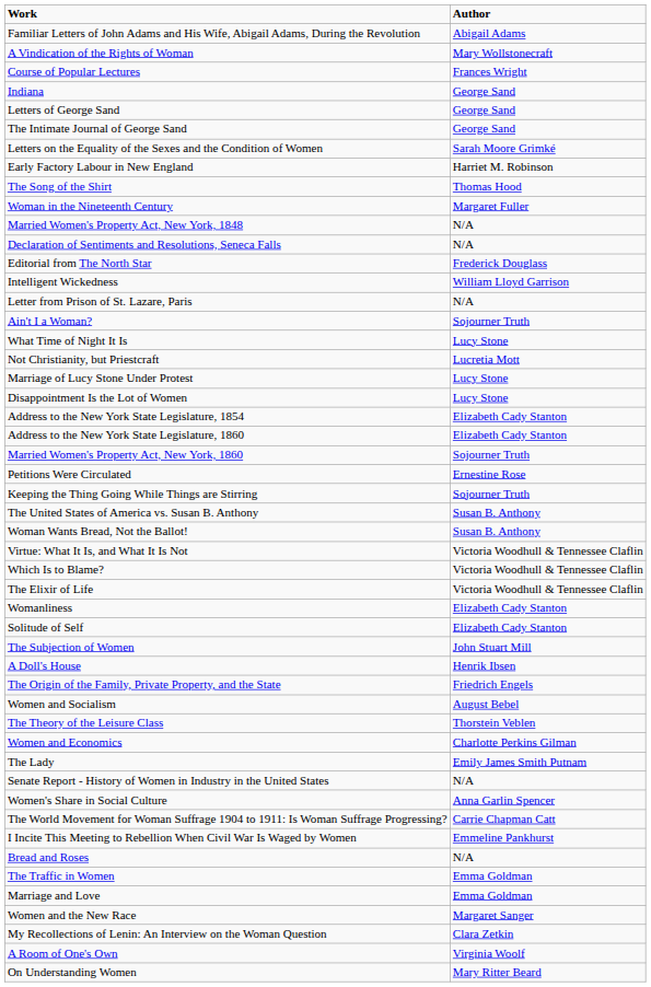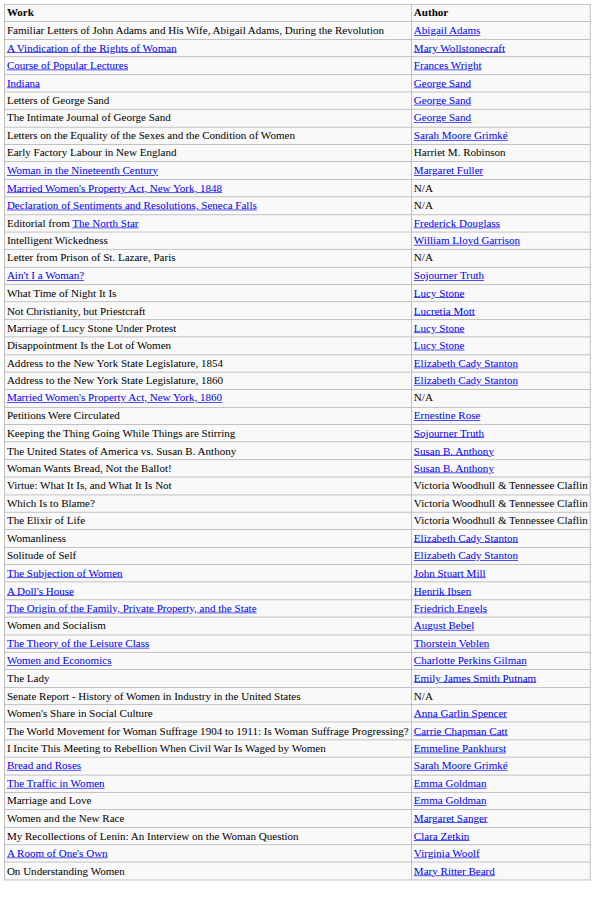 <table class="wikitable">
 <tr>
 <td><strong>Work</strong></td>
 <td><strong>Author</strong></td>
 </tr>
 <tr>
 <td>Familiar Letters of John Adams and His Wife, Abigail Adams, During the Revolution</td>
 <td><a href='#'>Abigail Adams</a></td>
 </tr>
 <tr>
 <td><a href='#'>A Vindication of the Rights of Woman</a></td>
 <td><a href='#'>Mary Wollstonecraft</a></td>
 </tr>
 <tr>
 <td><a href='#'>Course of Popular Lectures</a></td>
 <td><a href='#'>Frances Wright</a></td>
 </tr>
 <tr>
 <td><a href='#'>Indiana</a></td>
 <td><a href='#'>George Sand</a></td>
 </tr>
 <tr>
 <td>Letters of George Sand</td>
 <td><a href='#'>George Sand</a></td>
 </tr>
 <tr>
 <td>The Intimate Journal of George Sand</td>
 <td><a href='#'>George Sand</a></td>
 </tr>
 <tr>
 <td>Letters on the Equality of the Sexes and the Condition of Women</td>
 <td><a href='#'>Sarah Moore Grimké</a></td>
 </tr>
 <tr>
 <td>Early Factory Labour in New England</td>
 <td>Harriet M. Robinson</td>
-</tr>
-<tr>
-<td><a href='#'>The Song of the Shirt</a></td>
-<td><a href='#'>Thomas Hood</a></td>
 </tr>
 <tr>
 <td><a href='#'>Woman in the Nineteenth Century</a></td>
 <td><a href='#'>Margaret Fuller</a></td>
 </tr>
 <tr>
 <td><a href='#'>Married Women's Property Act, New York, 1848</a></td>
 <td>N/A</td>
 </tr>
 <tr>
 <td><a href='#'>Declaration of Sentiments and Resolutions, Seneca Falls</a></td>
 <td>N/A</td>
 </tr>
 <tr>
 <td>Editorial from <a href='#'>The North Star</a></td>
 <td><a href='#'>Frederick Douglass</a></td>
 </tr>
 <tr>
 <td>Intelligent Wickedness</td>
 <td><a href='#'>William Lloyd Garrison</a></td>
 </tr>
 <tr>
 <td>Letter from Prison of St. Lazare, Paris</td>
 <td>N/A</td>
 </tr>
 <tr>
 <td><a href='#'>Ain't I a Woman?</a></td>
 <td><a href='#'>Sojourner Truth</a></td>
 </tr>
 <tr>
 <td>What Time of Night It Is</td>
 <td><a href='#'>Lucy Stone</a></td>
 </tr>
 <tr>
 <td>Not Christianity, but Priestcraft</td>
 <td><a href='#'>Lucretia Mott</a></td>
 </tr>
 <tr>
 <td>Marriage of Lucy Stone Under Protest</td>
 <td><a href='#'>Lucy Stone</a></td>
 </tr>
 <tr>
 <td>Disappointment Is the Lot of Women</td>
 <td><a href='#'>Lucy Stone</a></td>
 </tr>
 <tr>
 <td>Address to the New York State Legislature, 1854</td>
 <td><a href='#'>Elizabeth Cady Stanton</a></td>
 </tr>
 <tr>
 <td>Address to the New York State Legislature, 1860</td>
 <td><a href='#'>Elizabeth Cady Stanton</a></td>
 </tr>
 <tr>
 <td><a href='#'>Married Women's Property Act, New York, 1860</a></td>
-<td><a href='#'>Sojourner Truth</a></td>
+<td>N/A</td>
 </tr>
 <tr>
 <td>Petitions Were Circulated</td>
 <td><a href='#'>Ernestine Rose</a></td>
 </tr>
 <tr>
 <td>Keeping the Thing Going While Things are Stirring</td>
 <td><a href='#'>Sojourner Truth</a></td>
 </tr>
 <tr>
 <td>The United States of America vs. Susan B. Anthony</td>
 <td><a href='#'>Susan B. Anthony</a></td>
 </tr>
 <tr>
 <td>Woman Wants Bread, Not the Ballot!</td>
 <td><a href='#'>Susan B. Anthony</a></td>
 </tr>
 <tr>
 <td>Virtue: What It Is, and What It Is Not</td>
 <td>Victoria Woodhull & Tennessee Claflin</td>
 </tr>
 <tr>
 <td>Which Is to Blame?</td>
 <td>Victoria Woodhull & Tennessee Claflin</td>
 </tr>
 <tr>
 <td>The Elixir of Life</td>
 <td>Victoria Woodhull & Tennessee Claflin</td>
 </tr>
 <tr>
 <td>Womanliness</td>
 <td><a href='#'>Elizabeth Cady Stanton</a></td>
 </tr>
 <tr>
 <td>Solitude of Self</td>
 <td><a href='#'>Elizabeth Cady Stanton</a></td>
 </tr>
 <tr>
 <td><a href='#'>The Subjection of Women</a></td>
 <td><a href='#'>John Stuart Mill</a></td>
 </tr>
 <tr>
 <td><a href='#'>A Doll's House</a></td>
 <td><a href='#'>Henrik Ibsen</a></td>
 </tr>
 <tr>
 <td><a href='#'>The Origin of the Family, Private Property, and the State</a></td>
 <td><a href='#'>Friedrich Engels</a></td>
 </tr>
 <tr>
 <td>Women and Socialism</td>
 <td><a href='#'>August Bebel</a></td>
 </tr>
 <tr>
 <td><a href='#'>The Theory of the Leisure Class</a></td>
 <td><a href='#'>Thorstein Veblen</a></td>
 </tr>
 <tr>
 <td><a href='#'>Women and Economics</a></td>
 <td><a href='#'>Charlotte Perkins Gilman</a></td>
 </tr>
 <tr>
 <td>The Lady</td>
 <td><a href='#'>Emily James Smith Putnam</a></td>
 </tr>
 <tr>
 <td>Senate Report - History of Women in Industry in the United States</td>
 <td>N/A</td>
 </tr>
 <tr>
 <td>Women's Share in Social Culture</td>
 <td><a href='#'>Anna Garlin Spencer</a></td>
 </tr>
 <tr>
 <td>The World Movement for Woman Suffrage 1904 to 1911: Is Woman Suffrage Progressing?</td>
 <td><a href='#'>Carrie Chapman Catt</a></td>
 </tr>
 <tr>
 <td>I Incite This Meeting to Rebellion When Civil War Is Waged by Women</td>
 <td><a href='#'>Emmeline Pankhurst</a></td>
 </tr>
 <tr>
 <td><a href='#'>Bread and Roses</a></td>
-<td>N/A</td>
+<td><a href='#'>Sarah Moore Grimké</a></td>
 </tr>
 <tr>
 <td><a href='#'>The Traffic in Women</a></td>
 <td><a href='#'>Emma Goldman</a></td>
 </tr>
 <tr>
 <td>Marriage and Love</td>
 <td><a href='#'>Emma Goldman</a></td>
 </tr>
 <tr>
 <td>Women and the New Race</td>
 <td><a href='#'>Margaret Sanger</a></td>
 </tr>
 <tr>
 <td>My Recollections of Lenin: An Interview on the Woman Question</td>
 <td><a href='#'>Clara Zetkin</a></td>
 </tr>
 <tr>
 <td><a href='#'>A Room of One's Own</a></td>
 <td><a href='#'>Virginia Woolf</a></td>
 </tr>
 <tr>
 <td>On Understanding Women</td>
 <td><a href='#'>Mary Ritter Beard</a></td>
 </tr>
 </table>
